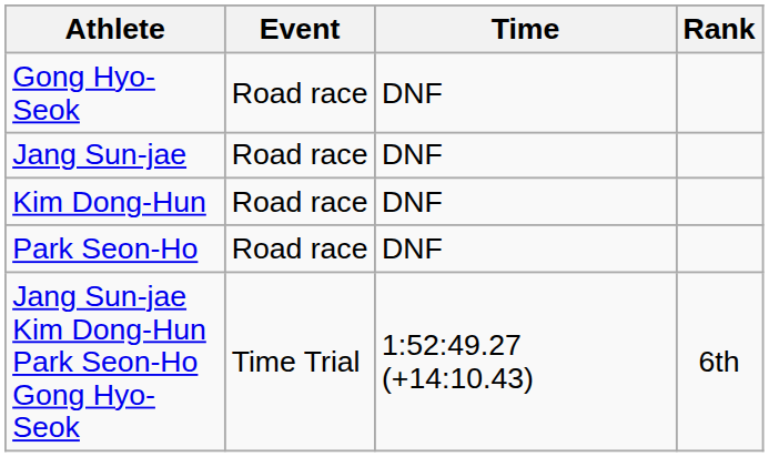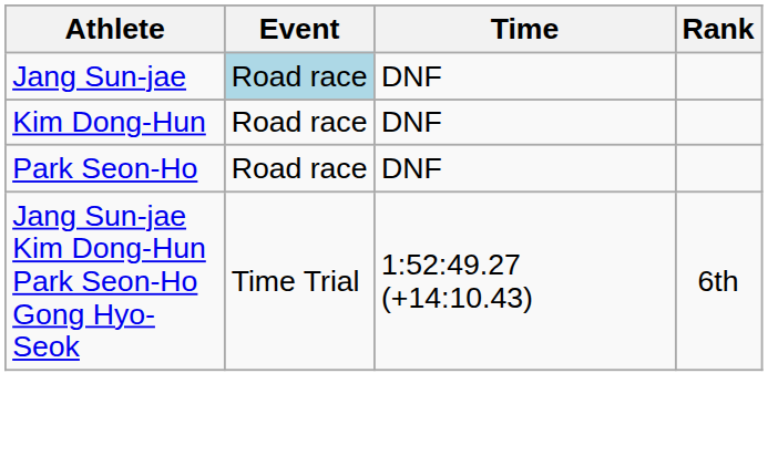 <table class=wikitable style="font-size:90%">
 <tr>
 <th width=100>Athlete</th>
 <th>Event</th>
 <th width=140>Time</th>
 <th>Rank</th>
 </tr>
 <tr>
-<td><a href='#'>Gong Hyo-Seok</a></td>
-<td>Road race</td>
-<td>DNF</td>
-<td></td>
-</tr>
-<tr>
 <td><a href='#'>Jang Sun-jae</a></td>
-<td>Road race</td>
+<td style="background: lightblue;">Road race</td>
 <td>DNF</td>
 <td></td>
 </tr>
 <tr>
 <td><a href='#'>Kim Dong-Hun</a></td>
 <td>Road race</td>
 <td>DNF</td>
 <td></td>
 </tr>
 <tr>
 <td><a href='#'>Park Seon-Ho</a></td>
 <td>Road race</td>
 <td>DNF</td>
 <td></td>
 </tr>
 <tr>
 <td><a href='#'>Jang Sun-jae</a><br><a href='#'>Kim Dong-Hun</a><br><a href='#'>Park Seon-Ho</a><br><a href='#'>Gong Hyo-Seok</a></td>
 <td>Time Trial</td>
 <td>1:52:49.27 (+14:10.43)</td>
 <td align=center>6th</td>
 </tr>
 </table>
